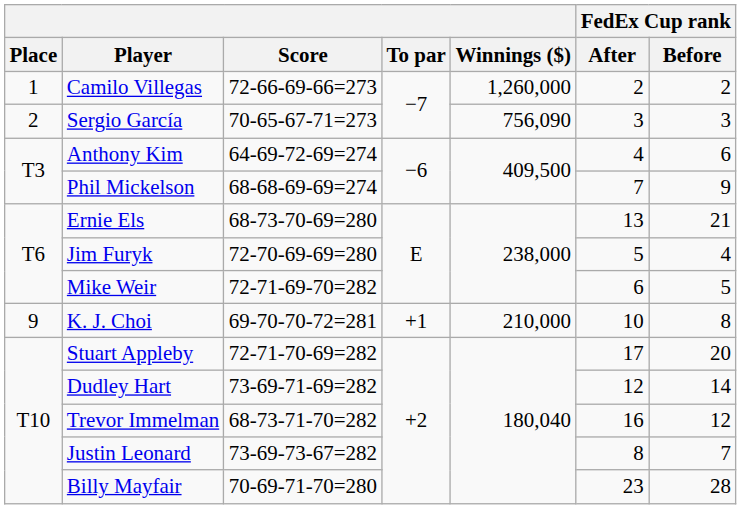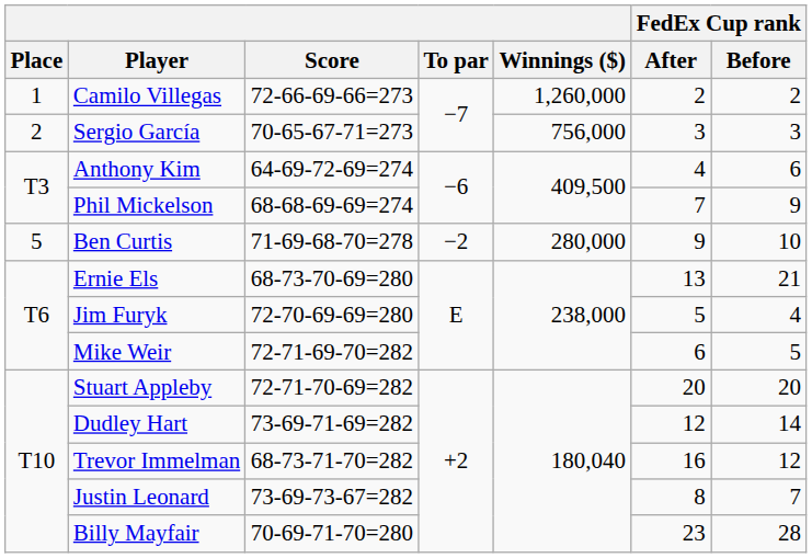 <table class="wikitable">
 <tr>
 <th colspan=5></th>
 <th colspan=2>FedEx Cup rank</th>
 </tr>
 <tr>
 <th>Place</th>
 <th>Player</th>
 <th>Score</th>
 <th>To par</th>
 <th>Winnings ($)</th>
 <th>After</th>
 <th>Before</th>
 </tr>
 <tr>
 <td align="center">1</td>
 <td> <a href='#'>Camilo Villegas</a></td>
 <td>72-66-69-66=273</td>
 <td align="center" rowspan=2>−7</td>
 <td align="right">1,260,000</td>
 <td align=right>2</td>
 <td align=right>2</td>
 </tr>
 <tr>
 <td align="center">2</td>
 <td> <a href='#'>Sergio García</a></td>
 <td>70-65-67-71=273</td>
-<td align="right">756,090</td>
+<td align="right">756,000</td>
 <td align=right>3</td>
 <td align=right>3</td>
 </tr>
 <tr>
 <td align=center rowspan=2>T3</td>
 <td> <a href='#'>Anthony Kim</a></td>
 <td>64-69-72-69=274</td>
 <td align=center rowspan=2>−6</td>
 <td align=right rowspan=2>409,500</td>
 <td align=right>4</td>
 <td align=right>6</td>
 </tr>
 <tr>
 <td> <a href='#'>Phil Mickelson</a></td>
 <td>68-68-69-69=274</td>
 <td align=right>7</td>
 <td align=right>9</td>
+</tr>
+<tr>
+<td align="center">5</td>
+<td> <a href='#'>Ben Curtis</a></td>
+<td>71-69-68-70=278</td>
+<td align=center>−2</td>
+<td align=right>280,000</td>
+<td align=right>9</td>
+<td align=right>10</td>
 </tr>
 <tr>
 <td align=center rowspan=3>T6</td>
 <td> <a href='#'>Ernie Els</a></td>
 <td>68-73-70-69=280</td>
 <td align=center rowspan=3>E</td>
 <td align=right rowspan=3>238,000</td>
 <td align=right>13</td>
 <td align=right>21</td>
 </tr>
 <tr>
 <td> <a href='#'>Jim Furyk</a></td>
 <td>72-70-69-69=280</td>
 <td align=right>5</td>
 <td align=right>4</td>
 </tr>
 <tr>
 <td> <a href='#'>Mike Weir</a></td>
 <td>72-71-69-70=282</td>
 <td align=right>6</td>
 <td align=right>5</td>
 </tr>
 <tr>
-<td align="center">9</td>
-<td> <a href='#'>K. J. Choi</a></td>
-<td>69-70-70-72=281</td>
-<td align=center>+1</td>
-<td align=right>210,000</td>
-<td align=right>10</td>
-<td align=right>8</td>
-</tr>
-<tr>
 <td align=center rowspan=5>T10</td>
 <td> <a href='#'>Stuart Appleby</a></td>
 <td>72-71-70-69=282</td>
 <td align= center rowspan=5>+2</td>
 <td align=right rowspan=5>180,040</td>
-<td align=right>17</td>
+<td align=right>20</td>
 <td align=right>20</td>
 </tr>
 <tr>
 <td> <a href='#'>Dudley Hart</a></td>
 <td>73-69-71-69=282</td>
 <td align=right>12</td>
 <td align=right>14</td>
 </tr>
 <tr>
 <td> <a href='#'>Trevor Immelman</a></td>
 <td>68-73-71-70=282</td>
 <td align=right>16</td>
 <td align=right>12</td>
 </tr>
 <tr>
 <td> <a href='#'>Justin Leonard</a></td>
 <td>73-69-73-67=282</td>
 <td align=right>8</td>
 <td align=right>7</td>
 </tr>
 <tr>
 <td> <a href='#'>Billy Mayfair</a></td>
 <td>70-69-71-70=280</td>
 <td align=right>23</td>
 <td align=right>28</td>
 </tr>
 </table>
